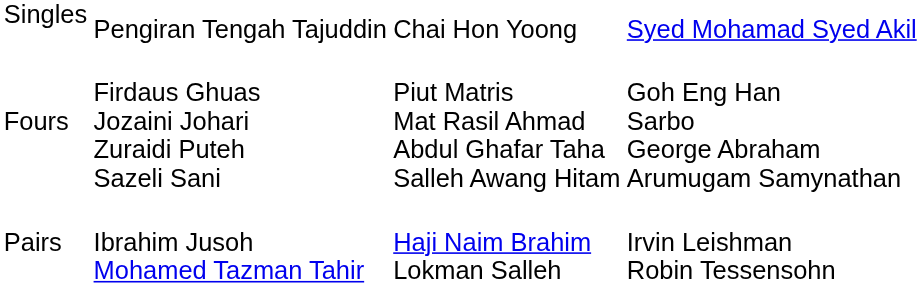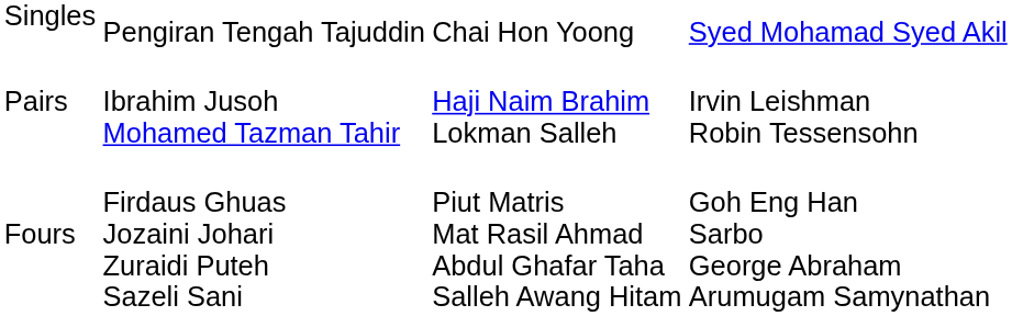 <table>
 <tr>
 <td>Singles</td>
 <td><br>Pengiran Tengah Tajuddin</td>
 <td><br>Chai Hon Yoong</td>
 <td><br><a href='#'>Syed Mohamad Syed Akil</a></td>
 </tr>
 <tr>
+<td>Pairs</td>
+<td><br>Ibrahim Jusoh<br><a href='#'>Mohamed Tazman Tahir</a></td>
+<td><br><a href='#'>Haji Naim Brahim</a><br>Lokman Salleh</td>
+<td><br>Irvin Leishman<br>Robin Tessensohn</td>
+</tr>
+<tr>
 <td>Fours</td>
 <td><br>Firdaus Ghuas<br>Jozaini Johari<br>Zuraidi Puteh<br>Sazeli Sani</td>
 <td><br>Piut Matris<br>Mat Rasil Ahmad<br>Abdul Ghafar Taha<br>Salleh Awang Hitam</td>
 <td><br>Goh Eng Han<br>Sarbo<br>George Abraham<br>Arumugam Samynathan</td>
 </tr>
-<tr>
-<td>Pairs</td>
-<td><br>Ibrahim Jusoh<br><a href='#'>Mohamed Tazman Tahir</a></td>
-<td><br><a href='#'>Haji Naim Brahim</a><br>Lokman Salleh</td>
-<td><br>Irvin Leishman<br>Robin Tessensohn</td>
-</tr>
 </table>
